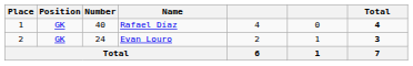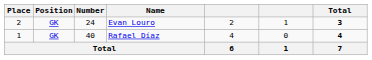 <table class="wikitable" style="font-size: 95%; text-align: center;">
 <tr>
 <th width=40>Place</th>
 <th width=40>Position</th>
 <th width=40>Number</th>
 <th width=150>Name</th>
 <th width=80></th>
 <th width=80></th>
 <th width=80><strong>Total</strong></th>
 </tr>
 <tr>
+<td>2</td>
+<td><a href='#'>GK</a></td>
+<td>24</td>
+<td align="left"> <a href='#'>Evan Louro</a></td>
+<td>2</td>
+<td>1</td>
+<td><strong>3</strong></td>
+</tr>
+<tr>
 <td>1</td>
 <td><a href='#'>GK</a></td>
 <td>40</td>
 <td align="left"> <a href='#'>Rafael Díaz</a></td>
 <td>4</td>
 <td>0</td>
 <td><strong>4</strong></td>
 </tr>
 <tr>
-<td>2</td>
-<td><a href='#'>GK</a></td>
-<td>24</td>
-<td align="left"> <a href='#'>Evan Louro</a></td>
-<td>2</td>
-<td>1</td>
-<td><strong>3</strong></td>
-</tr>
-<tr>
 <th colspan="4">Total</th>
 <th>6</th>
 <th>1</th>
 <th>7</th>
 </tr>
 </table>
